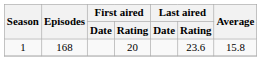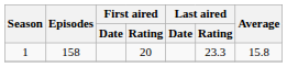 <table class="wikitable" style="text-align: center">
 <tr>
 <th scope="col" rowspan="2">Season</th>
 <th scope="col" rowspan="2" colspan="1">Episodes</th>
 <th scope="col" colspan="2">First aired</th>
 <th scope="col" colspan="2">Last aired</th>
 <th scope="col" rowspan="2" colspan="1">Average</th>
 </tr>
 <tr>
 <th scope="col">Date</th>
 <th scope="col">Rating</th>
 <th scope="col">Date</th>
 <th scope="col">Rating</th>
 </tr>
 <tr>
 <td>1</td>
-<td>168</td>
+<td>158</td>
 <td></td>
 <td>20</td>
 <td></td>
-<td>23.6</td>
+<td>23.3</td>
 <td>15.8</td>
 </tr>
 <tr>
 </tr>
 </table>
